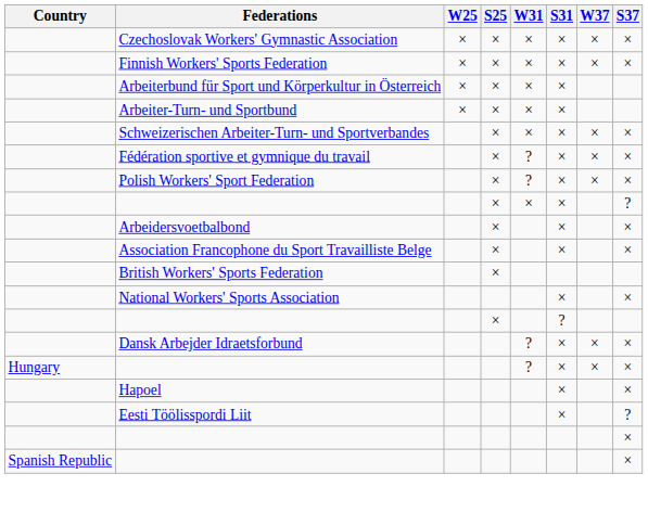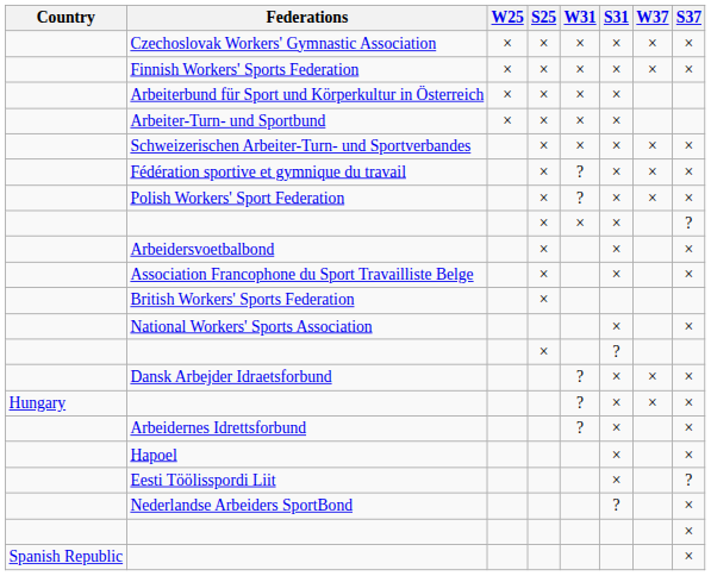 <table class="wikitable" style="text-align:center">
 <tr>
 <th>Country</th>
 <th>Federations</th>
 <th><a href='#'>W25</a></th>
 <th><a href='#'>S25</a></th>
 <th><a href='#'>W31</a></th>
 <th><a href='#'>S31</a></th>
 <th><a href='#'>W37</a></th>
 <th><a href='#'>S37</a></th>
 </tr>
 <tr>
 <td align=left></td>
 <td align=left><a href='#'>Czechoslovak Workers' Gymnastic Association</a></td>
 <td>×</td>
 <td>×</td>
 <td>×</td>
 <td>×</td>
 <td>×</td>
 <td>×</td>
 </tr>
 <tr>
 <td align=left></td>
 <td align=left><a href='#'>Finnish Workers' Sports Federation</a></td>
 <td>×</td>
 <td>×</td>
 <td>×</td>
 <td>×</td>
 <td>×</td>
 <td>×</td>
 </tr>
 <tr>
 <td align=left></td>
 <td align=left><a href='#'>Arbeiterbund für Sport und Körperkultur in Österreich</a></td>
 <td>×</td>
 <td>×</td>
 <td>×</td>
 <td>×</td>
 <td></td>
 <td></td>
 </tr>
 <tr>
 <td align=left></td>
 <td align=left><a href='#'>Arbeiter-Turn- und Sportbund</a></td>
 <td>×</td>
 <td>×</td>
 <td>×</td>
 <td>×</td>
 <td></td>
 <td></td>
 </tr>
 <tr>
 <td align=left></td>
 <td align=left><a href='#'>Schweizerischen Arbeiter-Turn- und Sportverbandes</a></td>
 <td></td>
 <td>×</td>
 <td>×</td>
 <td>×</td>
 <td>×</td>
 <td>×</td>
 </tr>
 <tr>
 <td align=left></td>
 <td align=left><a href='#'>Fédération sportive et gymnique du travail</a></td>
 <td></td>
 <td>×</td>
 <td>?</td>
 <td>×</td>
 <td>×</td>
 <td>×</td>
 </tr>
 <tr>
 <td align=left></td>
 <td align=left><a href='#'>Polish Workers' Sport Federation</a></td>
 <td></td>
 <td>×</td>
 <td>?</td>
 <td>×</td>
 <td>×</td>
 <td>×</td>
 </tr>
 <tr>
 <td align=left></td>
 <td></td>
 <td></td>
 <td>×</td>
 <td>×</td>
 <td>×</td>
 <td></td>
 <td>?</td>
 </tr>
 <tr>
 <td align=left></td>
 <td align=left><a href='#'>Arbeidersvoetbalbond</a></td>
 <td></td>
 <td>×</td>
 <td></td>
 <td>×</td>
 <td></td>
 <td>×</td>
 </tr>
 <tr>
 <td align=left></td>
 <td align=left><a href='#'>Association Francophone du Sport Travailliste Belge</a></td>
 <td></td>
 <td>×</td>
 <td></td>
 <td>×</td>
 <td></td>
 <td>×</td>
 </tr>
 <tr>
 <td align=left></td>
 <td align=left><a href='#'>British Workers' Sports Federation</a></td>
 <td></td>
 <td>×</td>
 <td></td>
 <td></td>
 <td></td>
 <td></td>
 </tr>
 <tr>
 <td align=left></td>
 <td align=left><a href='#'>National Workers' Sports Association</a></td>
 <td></td>
 <td></td>
 <td></td>
 <td>×</td>
 <td></td>
 <td>×</td>
 </tr>
 <tr>
 <td align=left></td>
 <td></td>
 <td></td>
 <td>×</td>
 <td></td>
 <td>?</td>
 <td></td>
 <td></td>
 </tr>
 <tr>
 <td align=left></td>
 <td align=left><a href='#'>Dansk Arbejder Idraetsforbund</a></td>
 <td></td>
 <td></td>
 <td>?</td>
 <td>×</td>
 <td>×</td>
 <td>×</td>
 </tr>
 <tr>
 <td align=left> <a href='#'>Hungary</a></td>
 <td></td>
 <td></td>
 <td></td>
 <td>?</td>
 <td>×</td>
 <td>×</td>
 <td>×</td>
 </tr>
 <tr>
 <td align=left></td>
+<td align=left><a href='#'>Arbeidernes Idrettsforbund</a></td>
+<td></td>
+<td></td>
+<td>?</td>
+<td>×</td>
+<td></td>
+<td>×</td>
+</tr>
+<tr>
+<td align=left></td>
 <td align=left><a href='#'>Hapoel</a></td>
 <td></td>
 <td></td>
 <td></td>
 <td>×</td>
 <td></td>
 <td>×</td>
 </tr>
 <tr>
 <td align=left></td>
 <td align=left><a href='#'>Eesti Töölisspordi Liit</a></td>
 <td></td>
 <td></td>
 <td></td>
 <td>×</td>
 <td></td>
 <td>?</td>
+</tr>
+<tr>
+<td align=left></td>
+<td align=left><a href='#'>Nederlandse Arbeiders SportBond</a></td>
+<td></td>
+<td></td>
+<td></td>
+<td>?</td>
+<td></td>
+<td>×</td>
 </tr>
 <tr>
 <td align=left></td>
 <td></td>
 <td></td>
 <td></td>
 <td></td>
 <td></td>
 <td></td>
 <td>×</td>
 </tr>
 <tr>
 <td align=left> <a href='#'>Spanish Republic</a></td>
 <td></td>
 <td></td>
 <td></td>
 <td></td>
 <td></td>
 <td></td>
 <td>×</td>
 </tr>
 </table>
